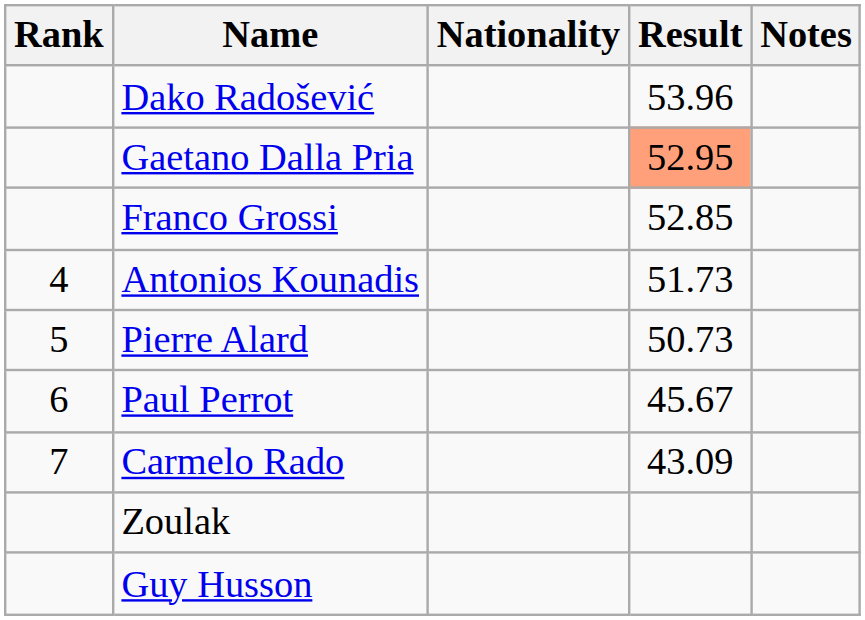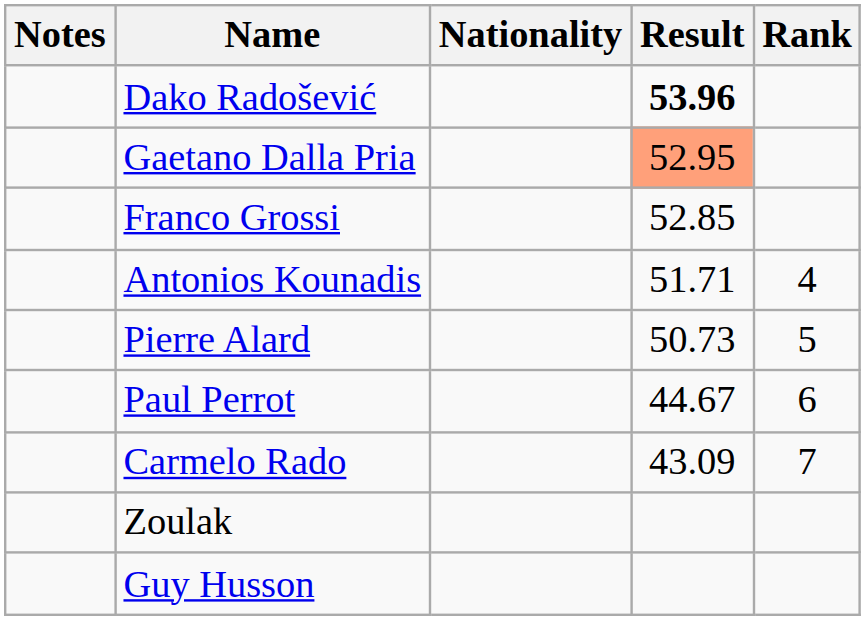 <table class="wikitable sortable" style="text-align:center">
 <tr>
-<th>Rank</th>
+<th>Notes</th>
 <th>Name</th>
 <th>Nationality</th>
 <th>Result</th>
-<th>Notes</th>
+<th>Rank</th>
 </tr>
 <tr>
 <td></td>
 <td align=left><a href='#'>Dako Radošević</a></td>
 <td align=left></td>
-<td>53.96</td>
+<td><strong>53.96</strong></td>
 <td></td>
 </tr>
 <tr>
 <td></td>
 <td align=left><a href='#'>Gaetano Dalla Pria</a></td>
 <td align=left></td>
 <td style="background: lightsalmon;">52.95</td>
 <td></td>
 </tr>
 <tr>
 <td></td>
 <td align=left><a href='#'>Franco Grossi</a></td>
 <td align=left></td>
 <td>52.85</td>
 <td></td>
 </tr>
 <tr>
-<td>4</td>
+<td></td>
 <td align=left><a href='#'>Antonios Kounadis</a></td>
 <td align=left></td>
-<td>51.73</td>
-<td></td>
+<td>51.71</td>
+<td>4</td>
 </tr>
 <tr>
-<td>5</td>
+<td></td>
 <td align=left><a href='#'>Pierre Alard</a></td>
 <td align=left></td>
 <td>50.73</td>
-<td></td>
+<td>5</td>
 </tr>
 <tr>
-<td>6</td>
+<td></td>
 <td align=left><a href='#'>Paul Perrot</a></td>
 <td align=left></td>
-<td>45.67</td>
-<td></td>
+<td>44.67</td>
+<td>6</td>
 </tr>
 <tr>
-<td>7</td>
+<td></td>
 <td align=left><a href='#'>Carmelo Rado</a></td>
 <td align=left></td>
 <td>43.09</td>
-<td></td>
+<td>7</td>
 </tr>
 <tr>
 <td></td>
 <td align=left>Zoulak</td>
 <td align=left></td>
 <td></td>
 <td></td>
 </tr>
 <tr>
 <td></td>
 <td align=left><a href='#'>Guy Husson</a></td>
 <td align=left></td>
 <td></td>
 <td></td>
 </tr>
 </table>
